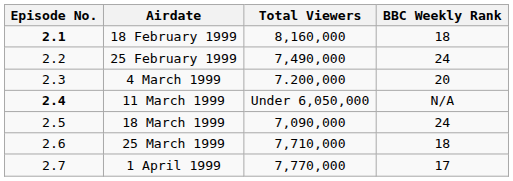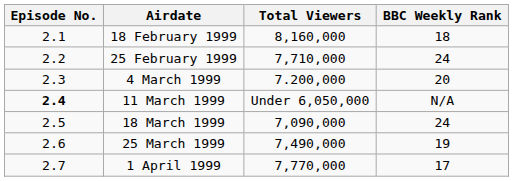 <table width="500" class="wikitable" style="text-align:center;">
 <tr>
 <th>Episode No.</th>
 <th>Airdate</th>
 <th>Total Viewers</th>
 <th>BBC Weekly Rank</th>
 </tr>
 <tr>
-<td><strong>2.1</strong></td>
+<td>2.1</td>
 <td>18 February 1999</td>
 <td>8,160,000</td>
 <td>18</td>
 </tr>
 <tr>
 <td>2.2</td>
 <td>25 February 1999</td>
-<td>7,490,000</td>
+<td>7,710,000</td>
 <td>24</td>
 </tr>
 <tr>
 <td>2.3</td>
 <td>4 March 1999</td>
 <td>7.200,000</td>
 <td>20</td>
 </tr>
 <tr>
 <td><strong>2.4</strong></td>
 <td>11 March 1999</td>
 <td>Under 6,050,000</td>
 <td>N/A</td>
 </tr>
 <tr>
 <td>2.5</td>
 <td>18 March 1999</td>
 <td>7,090,000</td>
 <td>24</td>
 </tr>
 <tr>
 <td>2.6</td>
 <td>25 March 1999</td>
-<td>7,710,000</td>
-<td>18</td>
+<td>7,490,000</td>
+<td>19</td>
 </tr>
 <tr>
 <td>2.7</td>
 <td>1 April 1999</td>
 <td>7,770,000</td>
 <td>17</td>
 </tr>
 </table>
